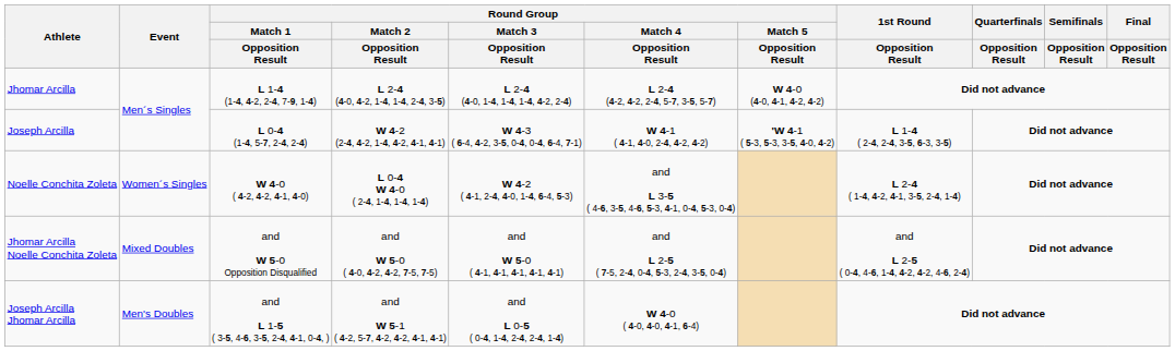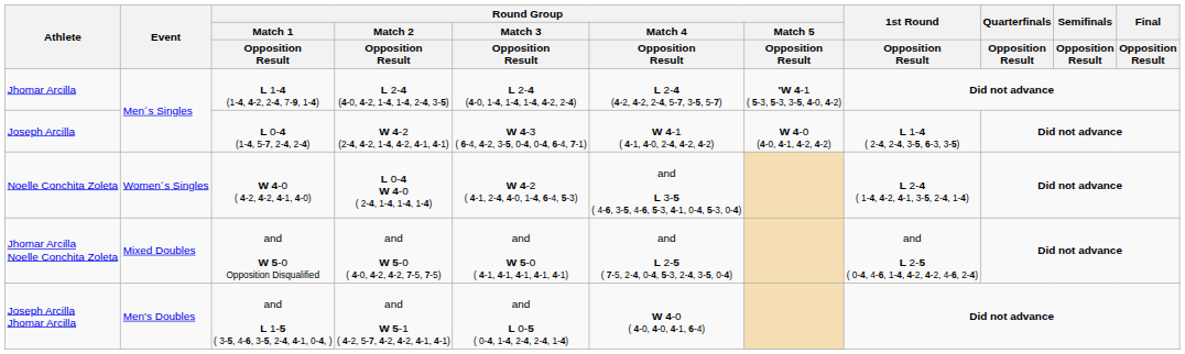 <table class="wikitable" border="1" style="font-size:90%">
 <tr>
 <th rowspan=3>Athlete</th>
 <th rowspan=3>Event</th>
 <th colspan=5>Round Group</th>
 <th rowspan=2>1st Round</th>
 <th rowspan=2>Quarterfinals</th>
 <th rowspan=2>Semifinals</th>
 <th rowspan=2>Final</th>
 </tr>
 <tr>
 <th>Match 1</th>
 <th>Match 2</th>
 <th>Match 3</th>
 <th>Match 4</th>
 <th>Match 5</th>
 </tr>
 <tr>
 <th>Opposition<br>Result</th>
 <th>Opposition<br>Result</th>
 <th>Opposition<br>Result</th>
 <th>Opposition<br>Result</th>
 <th>Opposition<br>Result</th>
 <th>Opposition<br>Result</th>
 <th>Opposition<br>Result</th>
 <th>Opposition<br>Result</th>
 <th>Opposition<br>Result</th>
 </tr>
 <tr>
 <td><a href='#'>Jhomar Arcilla</a></td>
 <td rowspan=2><a href='#'>Men´s Singles</a></td>
 <td align=center><br><strong>L</strong> 1-<strong>4</strong><br><small>(1-<strong>4</strong>, <strong>4</strong>-2, 2-<strong>4</strong>, 7-<strong>9</strong>, 1-<strong>4</strong>)</small></td>
 <td align=center><br><strong>L</strong> 2-<strong>4</strong><br><small>(<strong>4</strong>-0, <strong>4</strong>-2, 1-<strong>4</strong>, 1-<strong>4</strong>, 2-<strong>4</strong>, 3-<strong>5</strong>)</small></td>
 <td align=center><br><strong>L</strong> 2-<strong>4</strong><br><small>(<strong>4</strong>-0, 1-<strong>4</strong>, 1-<strong>4</strong>, 1-<strong>4</strong>, <strong>4</strong>-2, 2-<strong>4</strong>)</small></td>
 <td align=center><br><strong>L</strong> 2-<strong>4</strong><br><small>(<strong>4</strong>-2, <strong>4</strong>-2, 2-<strong>4</strong>, 5-<strong>7</strong>, 3-<strong>5</strong>, 5-<strong>7</strong>)</small></td>
-<td align=center><br><strong>W</strong> <strong>4</strong>-0<br><small>(<strong>4</strong>-0, <strong>4</strong>-1, <strong>4</strong>-2, <strong>4</strong>-2)</small></td>
+<td align=center><br><strong>'W</strong> <strong>4</strong>-1<br><small>( <strong>5</strong>-3, <strong>5</strong>-3, 3-<strong>5</strong>, <strong>4</strong>-0, <strong>4</strong>-2)</small></td>
 <td colspan="7" align="center"><strong>Did not advance</strong></td>
 </tr>
 <tr>
 <td><a href='#'>Joseph Arcilla</a></td>
 <td align=center><br><strong>L</strong> 0-<strong>4</strong><br><small>(1-<strong>4</strong>, 5-<strong>7</strong>, 2-<strong>4</strong>, 2-<strong>4</strong>)</small></td>
 <td align=center><br><strong>W</strong> <strong>4</strong>-2<br><small>(2-<strong>4</strong>, <strong>4</strong>-2, 1-<strong>4</strong>, <strong>4</strong>-2, <strong>4</strong>-1, <strong>4</strong>-1)</small></td>
 <td align=center><br><strong>W</strong> <strong>4</strong>-3<br><small>( <strong>6</strong>-4, <strong>4</strong>-2, 3-<strong>5</strong>, 0-<strong>4</strong>, 0-<strong>4</strong>,  <strong>6</strong>-4,  <strong>7</strong>-1)</small></td>
 <td align=center><br><strong>W</strong> <strong>4</strong>-1<br><small>( <strong>4</strong>-1, <strong>4</strong>-0, 2-<strong>4</strong>, <strong>4</strong>-2, <strong>4</strong>-2)</small></td>
-<td align=center><br><strong>'W</strong> <strong>4</strong>-1<br><small>( <strong>5</strong>-3, <strong>5</strong>-3, 3-<strong>5</strong>, <strong>4</strong>-0, <strong>4</strong>-2)</small></td>
+<td align=center><br><strong>W</strong> <strong>4</strong>-0<br><small>(<strong>4</strong>-0, <strong>4</strong>-1, <strong>4</strong>-2, <strong>4</strong>-2)</small></td>
 <td align=center><br><strong>L</strong> 1-<strong>4</strong><br><small>( 2-<strong>4</strong>, 2-<strong>4</strong>, 3-<strong>5</strong>, <strong>6</strong>-3, 3-<strong>5</strong>)</small></td>
 <td colspan="7" align="center"><strong>Did not advance</strong></td>
 </tr>
 <tr>
 <td><a href='#'>Noelle Conchita Zoleta</a></td>
 <td><a href='#'>Women´s Singles</a></td>
 <td align=center><br><strong>W</strong> <strong>4</strong>-0<br><small>( <strong>4</strong>-2, <strong>4</strong>-2, <strong>4</strong>-1, <strong>4</strong>-0)</small></td>
 <td align=center><br><strong>L</strong> 0-<strong>4</strong><br><strong>W</strong> <strong>4</strong>-0<br><small>( 2-<strong>4</strong>, 1-<strong>4</strong>, 1-<strong>4</strong>, 1-<strong>4</strong>)</small></td>
 <td align=center><br><strong>W</strong> <strong>4</strong>-2<br><small>( <strong>4</strong>-1, 2-<strong>4</strong>, <strong>4</strong>-0, 1-<strong>4</strong>, <strong>6</strong>-4, <strong>5</strong>-3)</small></td>
 <td align=center><br>and<br><br><strong>L</strong> 3-<strong>5</strong><br><small>( 4-<strong>6</strong>, 3-<strong>5</strong>, 4-<strong>6</strong>, <strong>5</strong>-3, <strong>4</strong>-1, 0-<strong>4</strong>, <strong>5</strong>-3, 0-<strong>4</strong>)</small></td>
 <td align=center bgcolor=wheat></td>
 <td align=center><br><strong>L</strong> 2-<strong>4</strong><br><small>( 1-<strong>4</strong>, <strong>4</strong>-2, <strong>4</strong>-1, 3-<strong>5</strong>,  2-<strong>4</strong>,  1-<strong>4</strong>)</small></td>
 <td colspan="7" align="center"><strong>Did not advance</strong></td>
 </tr>
 <tr>
 <td><a href='#'>Jhomar Arcilla</a><br><a href='#'>Noelle Conchita Zoleta</a></td>
 <td><a href='#'>Mixed Doubles</a></td>
 <td align=center><br>and<br><br><strong>W</strong> <strong>5</strong>-0<br><small>Opposition Disqualified</small></td>
 <td align=center><br>and<br><br><strong>W</strong> <strong>5</strong>-0<br><small>( <strong>4</strong>-0, <strong>4</strong>-2, <strong>4</strong>-2, <strong>7</strong>-5, <strong>7</strong>-5)</small></td>
 <td align=center><br>and<br><br><strong>W</strong> <strong>5</strong>-0<br><small>( <strong>4</strong>-1, <strong>4</strong>-1, <strong>4</strong>-1, <strong>4</strong>-1, <strong>4</strong>-1)</small></td>
 <td align=center><br>and<br><br><strong>L</strong> 2-<strong>5</strong><br><small>( <strong>7</strong>-5,  2-<strong>4</strong>,  0-<strong>4</strong>, <strong>5</strong>-3,  2-<strong>4</strong>, 3-<strong>5</strong>, 0-<strong>4</strong>)</small></td>
 <td align=center bgcolor=wheat></td>
 <td align=center><br>and<br><br><strong>L</strong> 2-<strong>5</strong><br><small>( 0-<strong>4</strong>,  4-<strong>6</strong>,  1-<strong>4</strong>, <strong>4</strong>-2,  <strong>4</strong>-2, 4-<strong>6</strong>, 2-<strong>4</strong>)</small></td>
 <td colspan="7" align="center"><strong>Did not advance</strong></td>
 </tr>
 <tr>
 <td><a href='#'>Joseph Arcilla</a><br><a href='#'>Jhomar Arcilla</a></td>
 <td><a href='#'>Men's Doubles</a></td>
 <td align=center><br>and<br><br><strong>L</strong> 1-<strong>5</strong><br><small>( 3-<strong>5</strong>,  4-<strong>6</strong>,  3-<strong>5</strong>,   2-<strong>4</strong>,  <strong>4</strong>-1, 0-<strong>4</strong>, )</small></td>
 <td align=center><br>and<br><br><strong>W</strong> <strong>5</strong>-1<br><small>( <strong>4</strong>-2, 5-<strong>7</strong>, <strong>4</strong>-2, <strong>4</strong>-2, <strong>4</strong>-1, <strong>4</strong>-1)</small></td>
 <td align=center><br>and<br><br><strong>L</strong> 0-<strong>5</strong><br><small>( 0-<strong>4</strong>, 1-<strong>4</strong>, 2-<strong>4</strong>, 2-<strong>4</strong>, 1-<strong>4</strong>)</small></td>
 <td align=center><br><strong>W</strong> <strong>4</strong>-0<br><small>( <strong>4</strong>-0, <strong>4</strong>-0, <strong>4</strong>-1, <strong>6</strong>-4)</small></td>
 <td align=center bgcolor=wheat></td>
 <td colspan="7" align="center"><strong>Did not advance</strong></td>
 </tr>
 </table>
